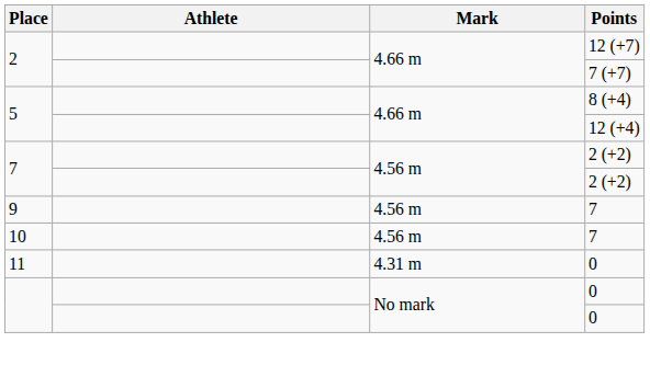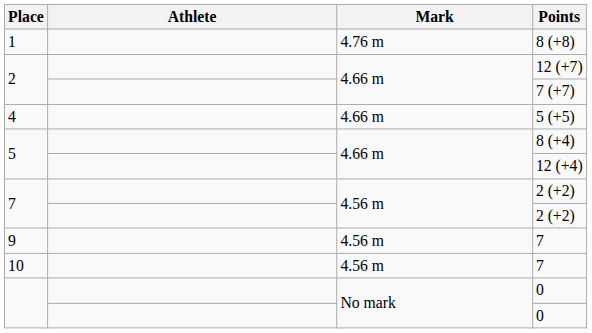 <table class="wikitable sortable">
 <tr>
 <th>Place</th>
 <th style="width:18em">Athlete</th>
 <th style="width:12em">Mark</th>
 <th>Points</th>
+</tr>
+<tr>
+<td>1</td>
+<td></td>
+<td>4.76 m </td>
+<td>8 (+8)</td>
 </tr>
 <tr>
 <td rowspan=2>2</td>
 <td></td>
 <td rowspan=2>4.66 m</td>
 <td>12 (+7)</td>
 </tr>
 <tr>
 <td></td>
 <td>7 (+7)</td>
+</tr>
+<tr>
+<td>4</td>
+<td></td>
+<td>4.66 m</td>
+<td>5 (+5)</td>
 </tr>
 <tr>
 <td rowspan=2>5</td>
 <td></td>
 <td rowspan=2>4.66 m</td>
 <td>8 (+4)</td>
 </tr>
 <tr>
 <td></td>
 <td>12 (+4)</td>
 </tr>
 <tr>
 <td rowspan=2>7</td>
 <td></td>
 <td rowspan=2>4.56 m</td>
 <td>2 (+2)</td>
 </tr>
 <tr>
 <td></td>
 <td>2 (+2)</td>
 </tr>
 <tr>
 <td>9</td>
 <td></td>
 <td>4.56 m</td>
 <td>7</td>
 </tr>
 <tr>
 <td>10</td>
 <td></td>
 <td>4.56 m</td>
 <td>7</td>
 </tr>
 <tr>
-<td>11</td>
-<td></td>
-<td>4.31 m</td>
-<td>0</td>
-</tr>
-<tr>
 <td rowspan=2 data-sort-value=12></td>
 <td></td>
 <td rowspan=2>No mark</td>
 <td>0</td>
 </tr>
 <tr>
 <td></td>
 <td>0</td>
 </tr>
 </table>
